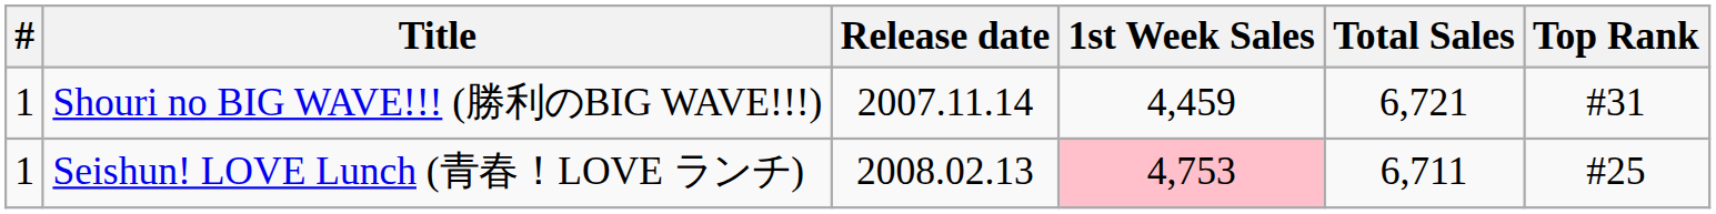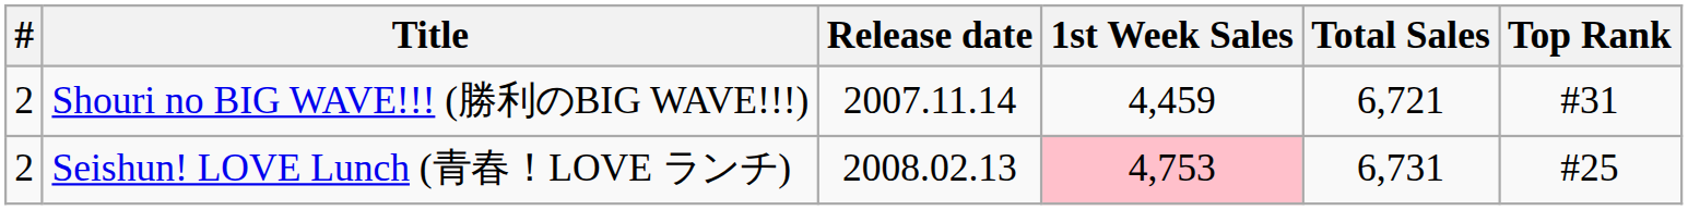 <table class="wikitable" style="text-align:center;">
 <tr>
 <th>#</th>
 <th>Title</th>
 <th>Release date</th>
 <th>1st Week Sales</th>
 <th>Total Sales</th>
 <th>Top Rank</th>
 </tr>
 <tr>
-<td>1</td>
+<td>2</td>
 <td align="left"><a href='#'>Shouri no BIG WAVE!!!</a> (勝利のBIG WAVE!!!)</td>
 <td>2007.11.14</td>
 <td>4,459</td>
 <td>6,721</td>
 <td>#31</td>
 </tr>
 <tr>
-<td>1</td>
+<td>2</td>
 <td align="left"><a href='#'>Seishun! LOVE Lunch</a> (青春！LOVE ランチ)</td>
 <td>2008.02.13</td>
 <td style="background: pink;">4,753</td>
-<td>6,711</td>
+<td>6,731</td>
 <td>#25</td>
 </tr>
 </table>
